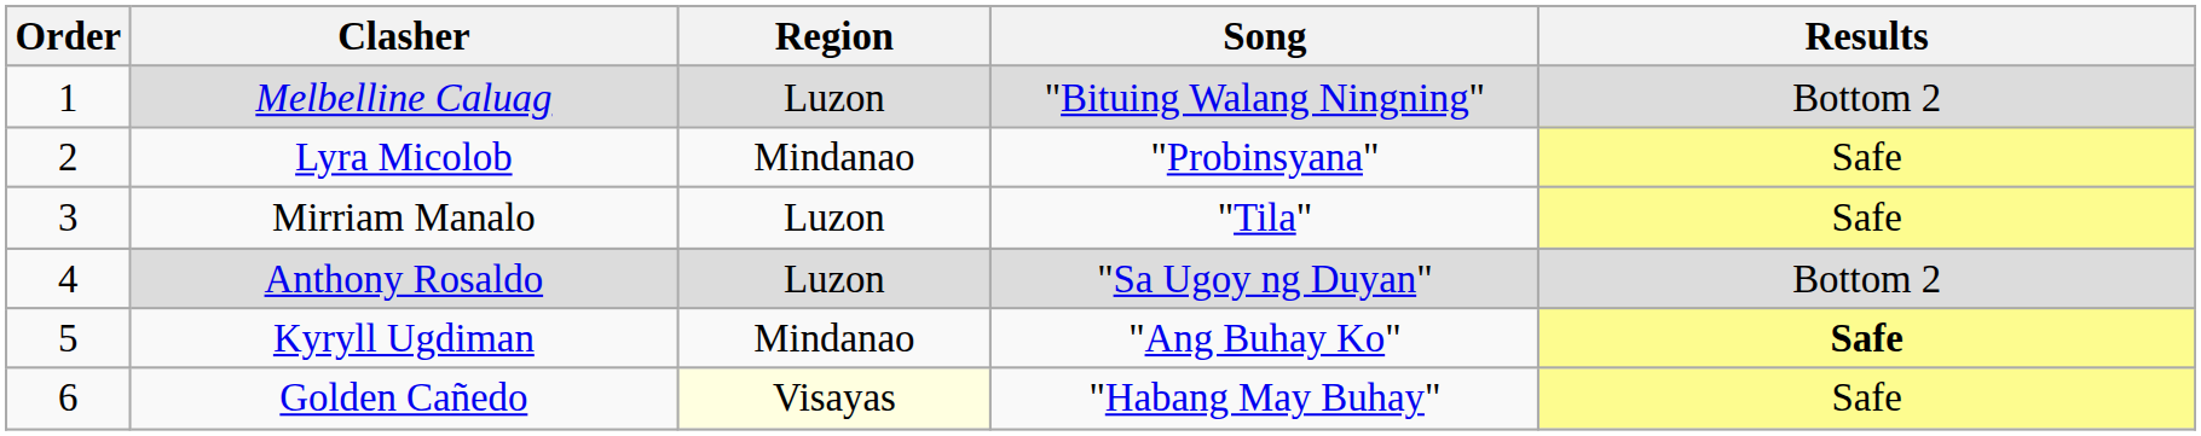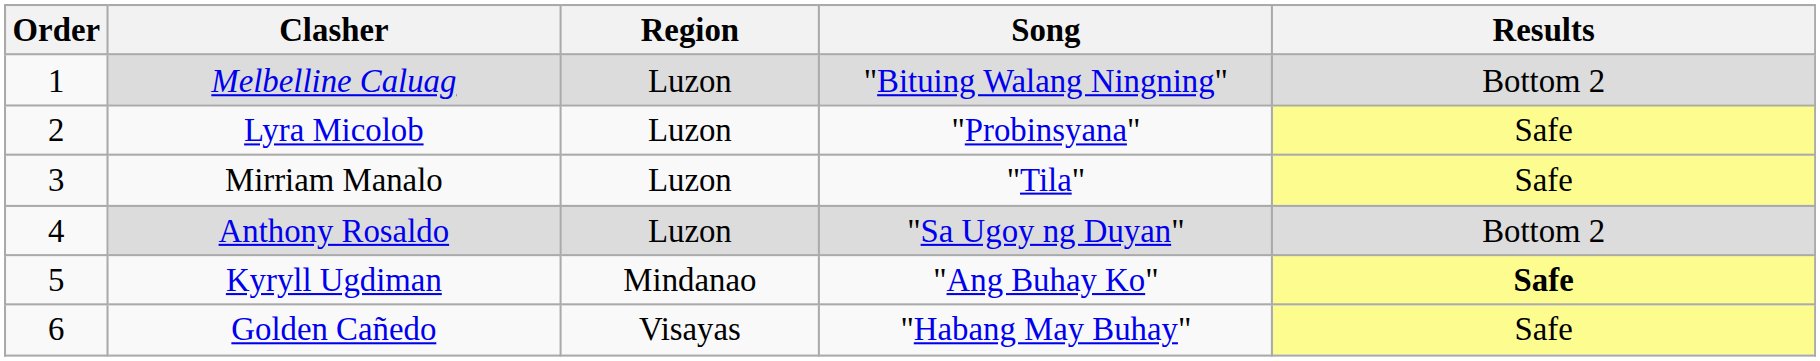 <table class="wikitable" style="text-align:center; line-height:17px; width:100%;">
 <tr>
 <th width="5%">Order</th>
 <th width="25%">Clasher</th>
 <th>Region</th>
 <th width="25%">Song</th>
 <th width="30%">Results</th>
 </tr>
 <tr>
 <td>1</td>
 <td style="background:#DCDCDC;"><em><a href='#'>Melbelline Caluag</a></em></td>
 <td style="background:#DCDCDC;">Luzon</td>
 <td style="background:#DCDCDC;">"<a href='#'>Bituing Walang Ningning</a>"</td>
 <td style="background:#DCDCDC;">Bottom 2</td>
 </tr>
 <tr>
 <td>2</td>
 <td><a href='#'>Lyra Micolob</a></td>
-<td>Mindanao</td>
+<td>Luzon</td>
 <td>"<a href='#'>Probinsyana</a>"</td>
 <td style="background:#fdfc8f;">Safe</td>
 </tr>
 <tr>
 <td>3</td>
 <td>Mirriam Manalo</td>
 <td>Luzon</td>
 <td>"<a href='#'>Tila</a>"</td>
 <td style="background:#fdfc8f;">Safe</td>
 </tr>
 <tr>
 <td>4</td>
 <td style="background:#DCDCDC;"><a href='#'>Anthony Rosaldo</a></td>
 <td style="background:#DCDCDC;">Luzon</td>
 <td style="background:#DCDCDC;">"<a href='#'>Sa Ugoy ng Duyan</a>"</td>
 <td style="background:#DCDCDC;">Bottom 2</td>
 </tr>
 <tr>
 <td>5</td>
 <td><a href='#'>Kyryll Ugdiman</a></td>
 <td>Mindanao</td>
 <td>"<a href='#'>Ang Buhay Ko</a>"</td>
 <td style="background:#fdfc8f;"><strong>Safe</strong></td>
 </tr>
 <tr>
 <td>6</td>
 <td><a href='#'>Golden Cañedo</a></td>
-<td style="background: lightyellow;">Visayas</td>
+<td>Visayas</td>
 <td>"<a href='#'>Habang May Buhay</a>"</td>
 <td style="background:#fdfc8f;">Safe</td>
 </tr>
 </table>
